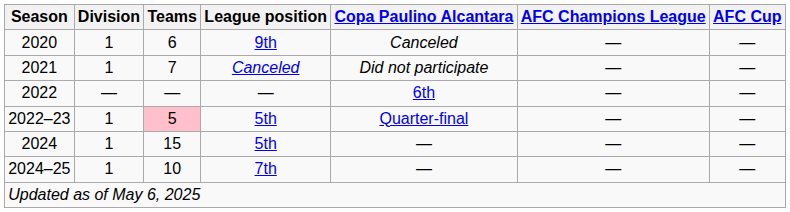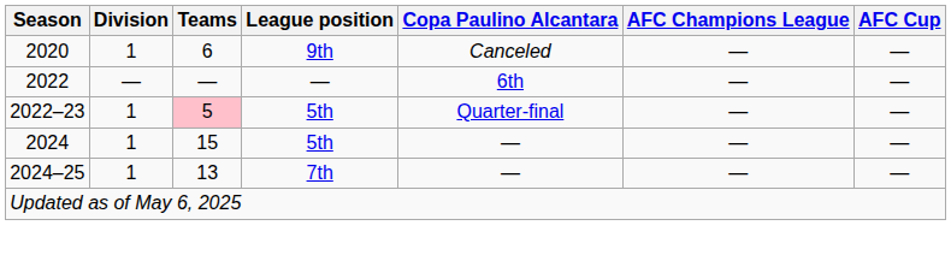 <table class="wikitable" style="text-align: center">
 <tr bgcolor="#efefef">
 <th>Season</th>
 <th>Division</th>
 <th>Teams</th>
 <th>League position</th>
 <th><a href='#'>Copa Paulino Alcantara</a></th>
 <th><a href='#'>AFC Champions League</a></th>
 <th><a href='#'>AFC Cup</a></th>
 </tr>
 <tr>
 <td>2020</td>
 <td>1</td>
 <td>6</td>
 <td><a href='#'>9th</a></td>
 <td><em>Canceled</em></td>
-<td>—</td>
-<td>—</td>
-</tr>
-<tr>
-<td>2021</td>
-<td>1</td>
-<td>7</td>
-<td><em><a href='#'>Canceled</a></em></td>
-<td><em>Did not participate</em></td>
 <td>—</td>
 <td>—</td>
 </tr>
 <tr>
 <td>2022</td>
 <td>—</td>
 <td>—</td>
 <td>—</td>
 <td><a href='#'>6th</a></td>
 <td>—</td>
 <td>—</td>
 </tr>
 <tr>
 <td>2022–23</td>
 <td>1</td>
 <td style="background: pink;">5</td>
 <td><a href='#'>5th</a></td>
 <td><a href='#'>Quarter-final</a></td>
 <td>—</td>
 <td>—</td>
 </tr>
 <tr>
 <td>2024</td>
 <td>1</td>
 <td>15</td>
 <td><a href='#'>5th</a></td>
 <td>—</td>
 <td>—</td>
 <td>—</td>
 </tr>
 <tr>
 <td>2024–25</td>
 <td>1</td>
-<td>10</td>
+<td>13</td>
 <td><a href='#'>7th</a></td>
 <td>—</td>
 <td>—</td>
 <td>—</td>
 </tr>
 <tr>
 <td colspan="7" align="left"><em>Updated as of May 6, 2025</em></td>
 </tr>
 </table>
